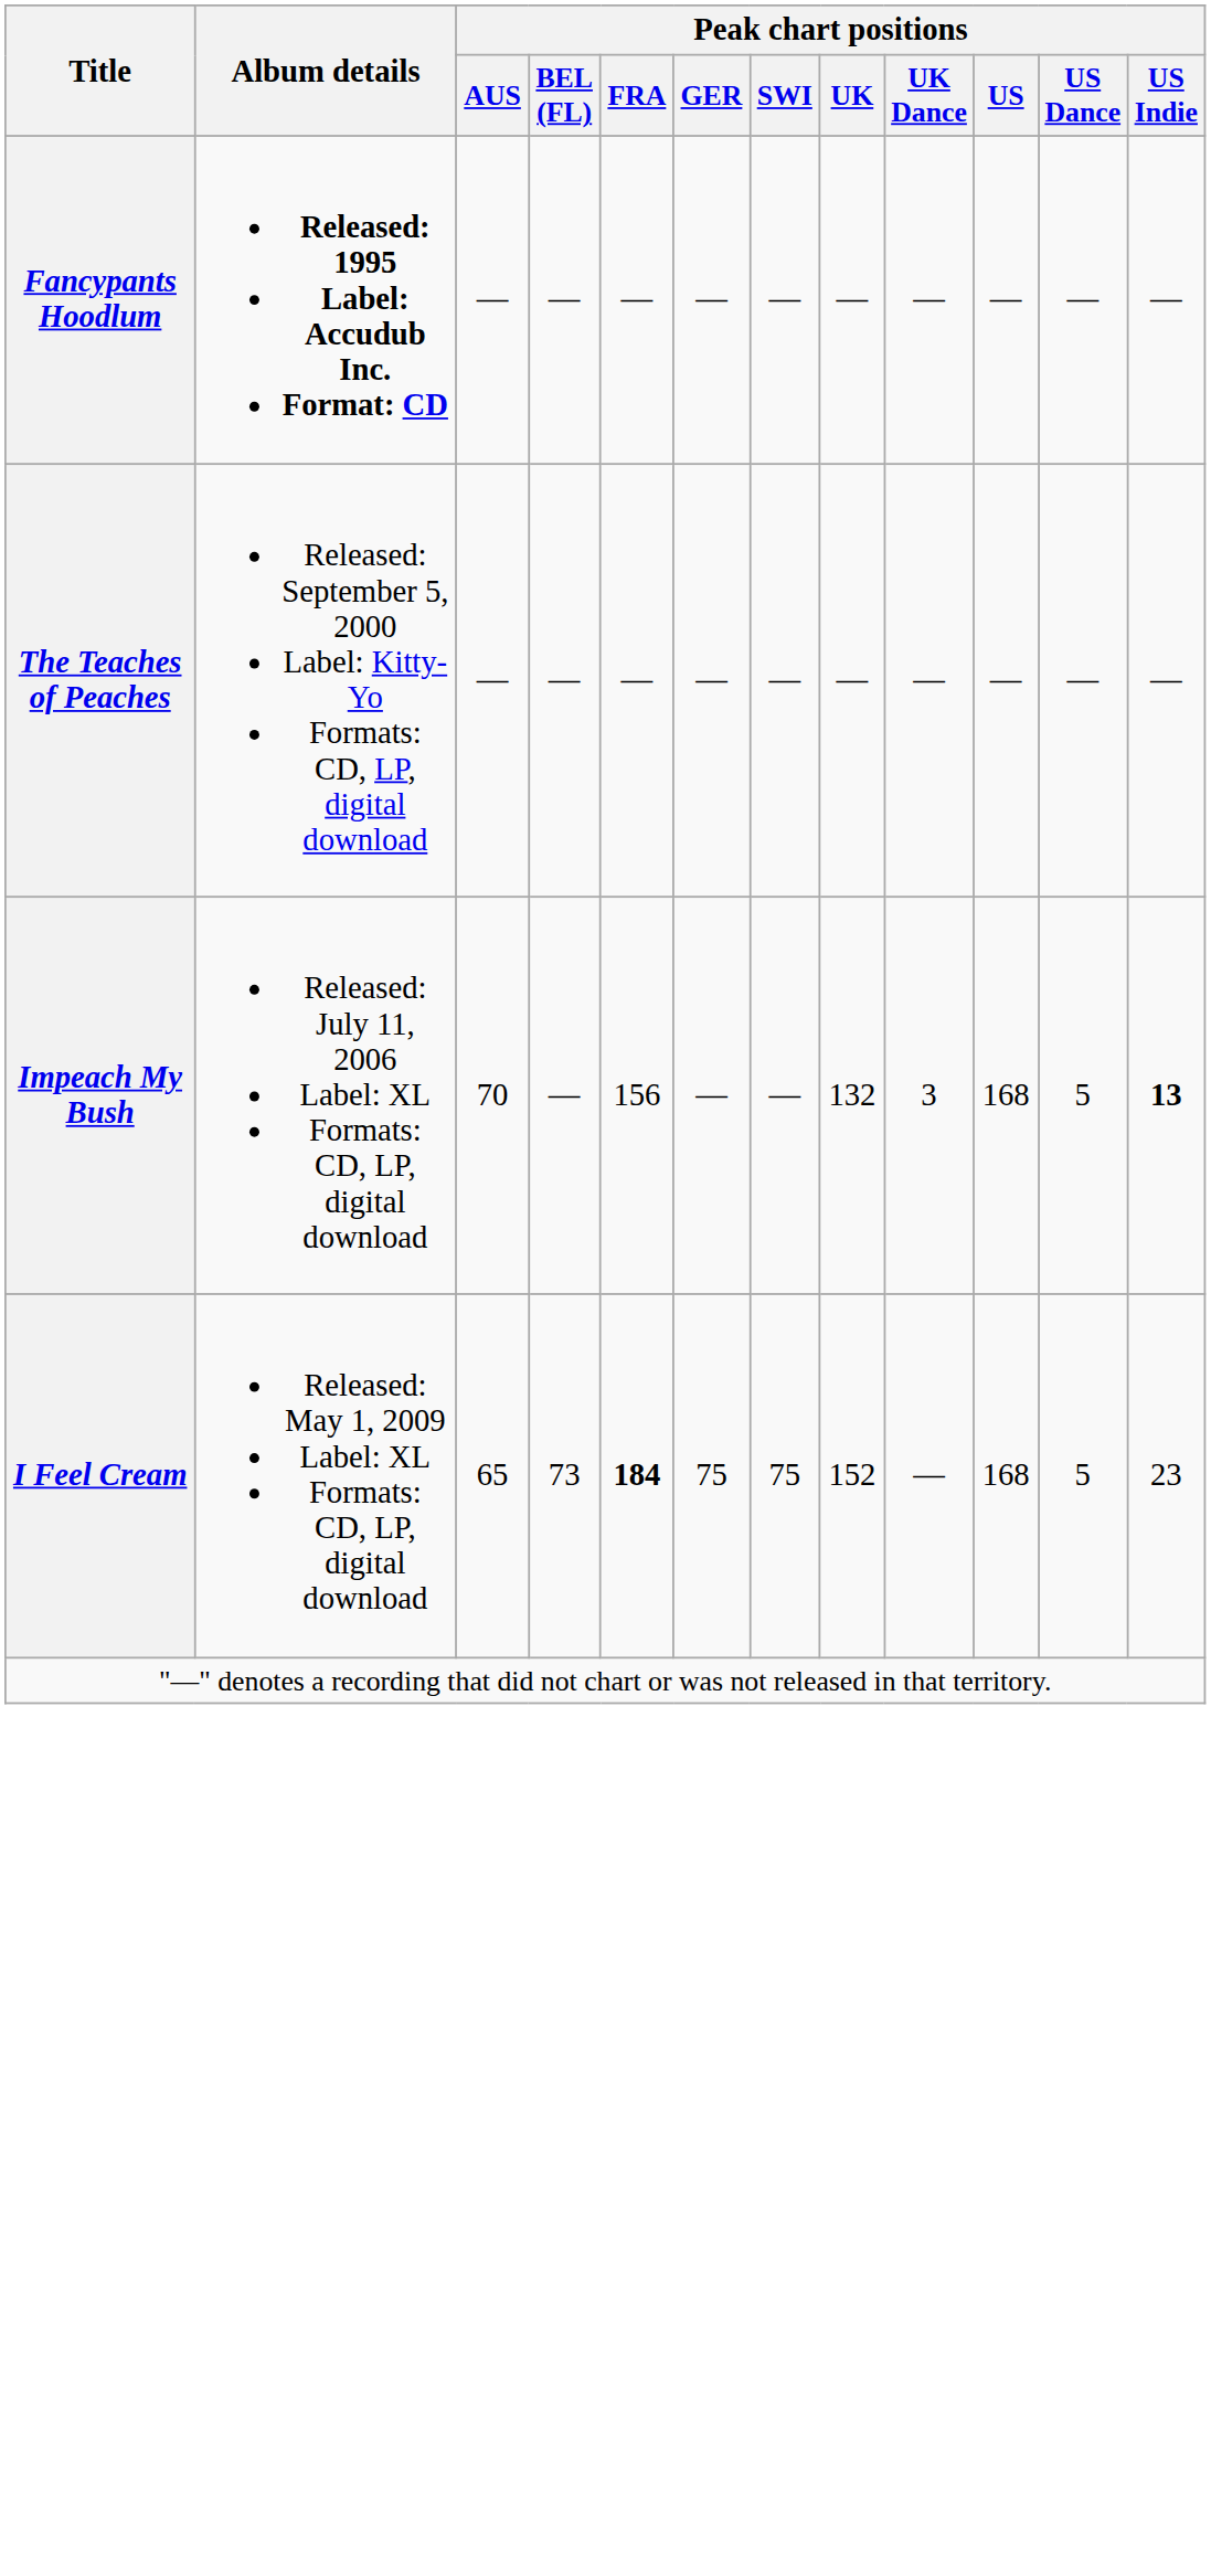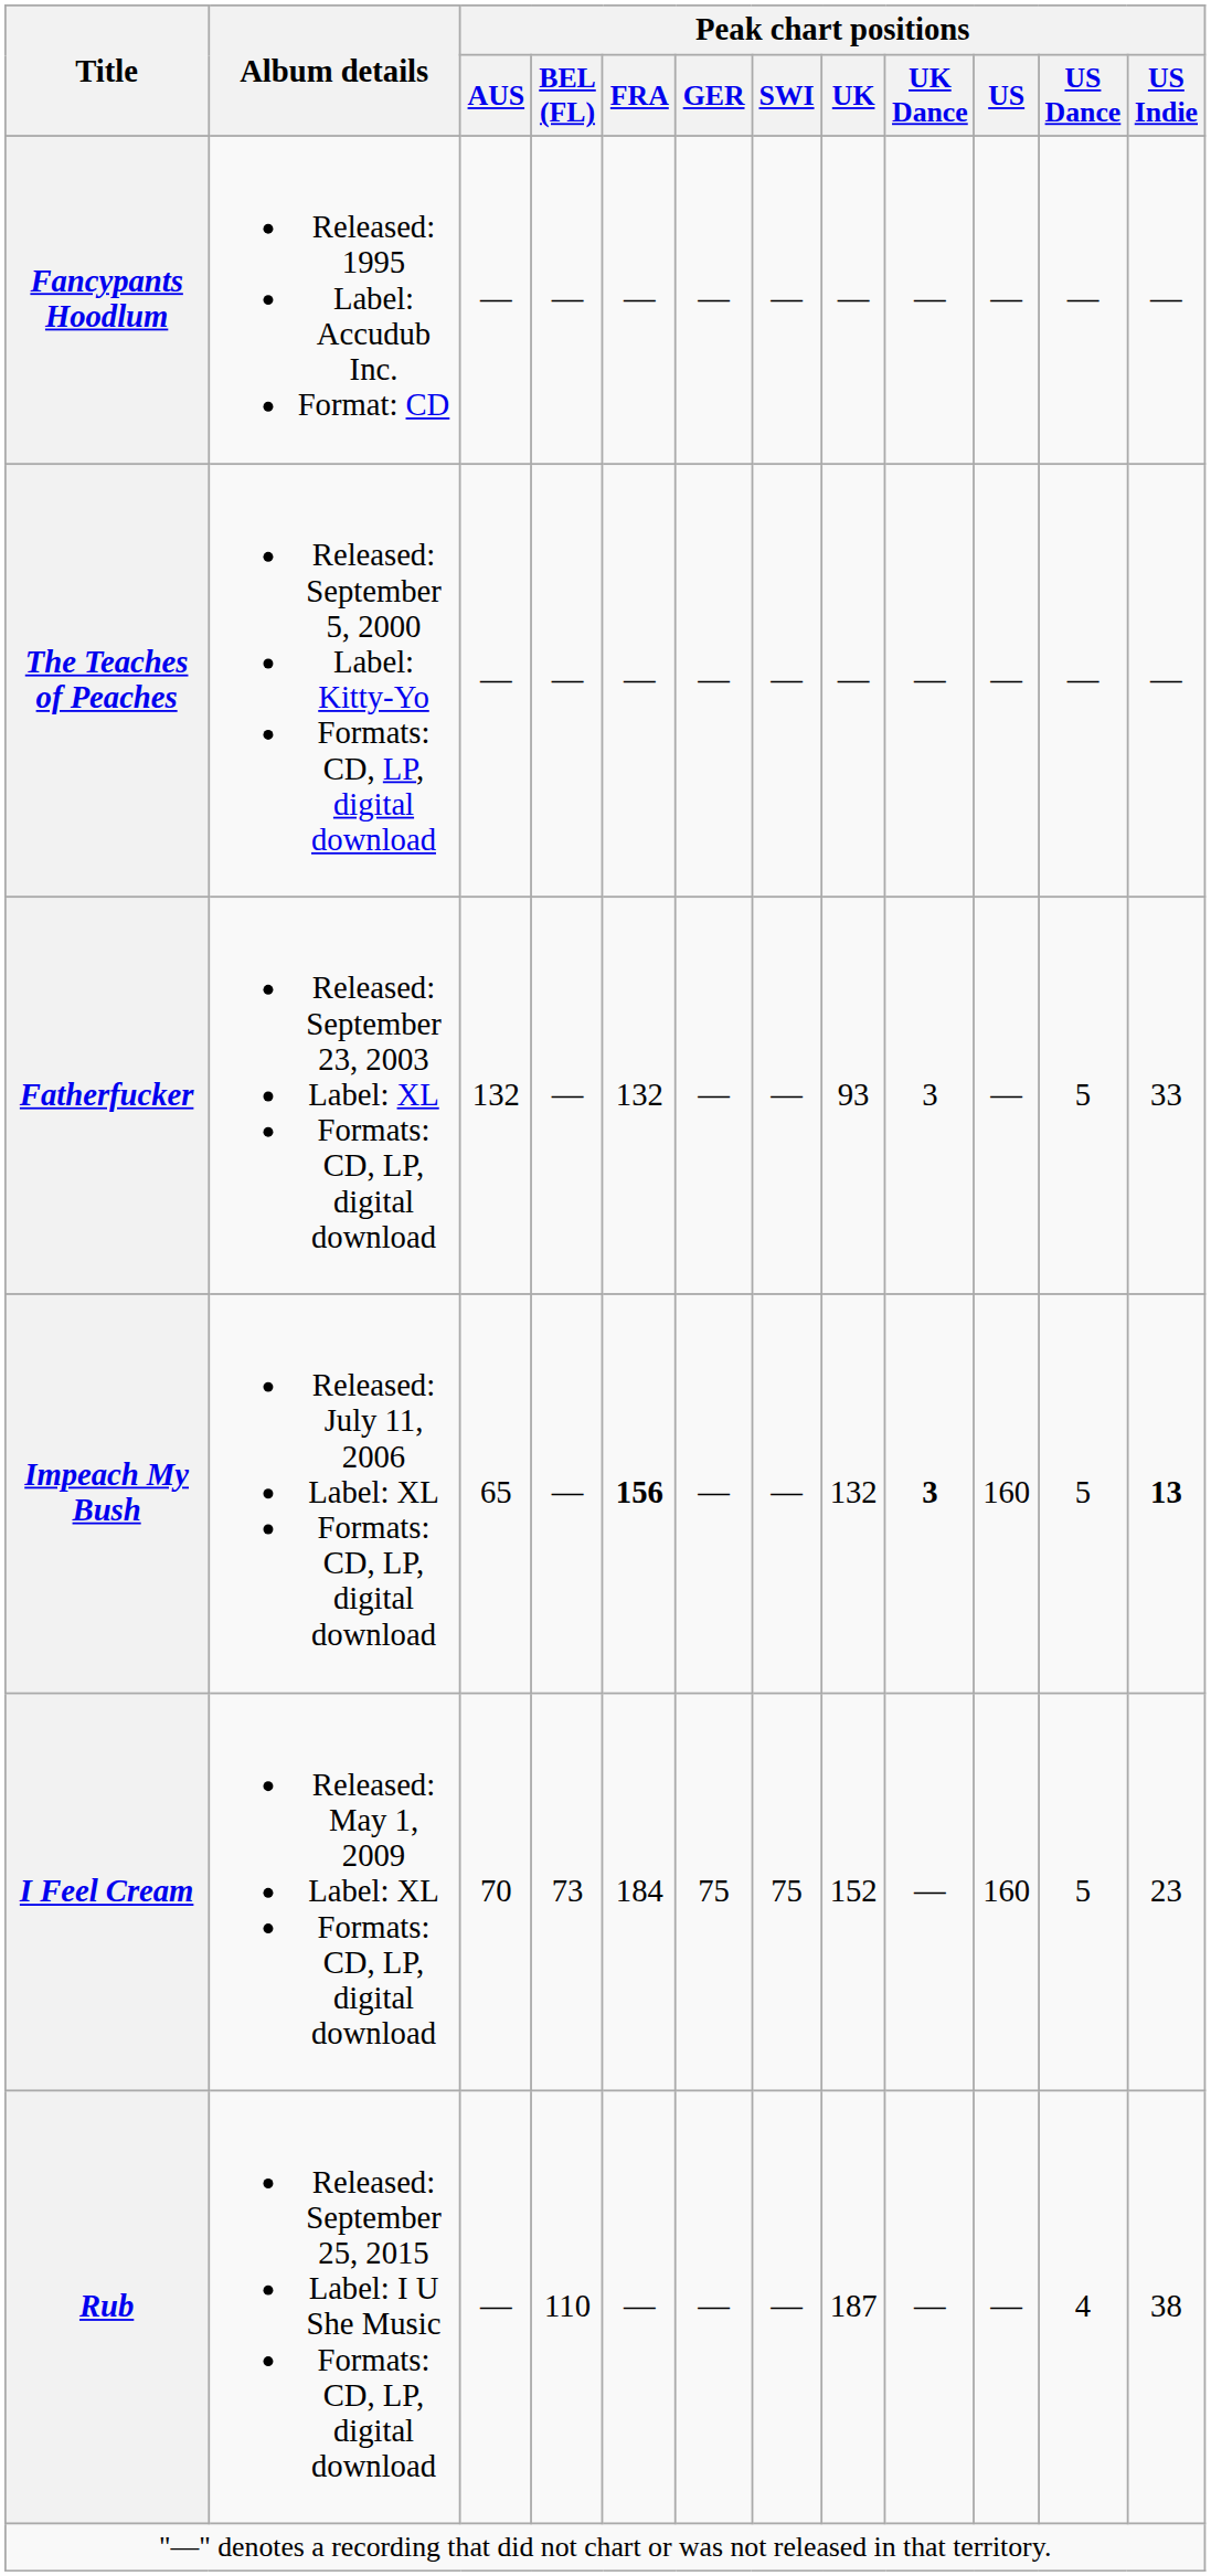 <table class="wikitable plainrowheaders" style="text-align:center;">
 <tr>
 <th scope="col" rowspan="2" style="width:11em;">Title</th>
 <th scope="col" rowspan="2" style="width:16em;">Album details</th>
 <th scope="col" colspan="10">Peak chart positions</th>
 </tr>
 <tr>
 <th scope="col" style="width:2.5em;font-size:90%;"><a href='#'>AUS</a><br></th>
 <th scope="col" style="width:2.5em;font-size:90%;"><a href='#'>BEL<br>(FL)</a><br></th>
 <th scope="col" style="width:2.5em;font-size:90%;"><a href='#'>FRA</a><br></th>
 <th scope="col" style="width:2.5em;font-size:90%;"><a href='#'>GER</a><br></th>
 <th scope="col" style="width:2.5em;font-size:90%;"><a href='#'>SWI</a><br></th>
 <th scope="col" style="width:2.5em;font-size:90%;"><a href='#'>UK</a><br></th>
 <th scope="col" style="width:2.5em;font-size:90%;"><a href='#'>UK<br>Dance</a><br></th>
 <th scope="col" style="width:2.5em;font-size:90%;"><a href='#'>US</a><br></th>
 <th scope="col" style="width:2.5em;font-size:90%;"><a href='#'>US<br>Dance</a><br></th>
 <th scope="col" style="width:2.5em;font-size:90%;"><a href='#'>US<br>Indie</a><br></th>
 </tr>
 <tr>
 <th scope="row"><em><a href='#'>Fancypants Hoodlum</a></em> <br> </th>
-<td><strong><br><ul><li>Released: 1995</li><li>Label: Accudub Inc.</li><li>Format: <a href='#'>CD</a></li></ul></strong></td>
+<td><br><ul><li>Released: 1995</li><li>Label: Accudub Inc.</li><li>Format: <a href='#'>CD</a></li></ul></td>
 <td>—</td>
 <td>—</td>
 <td>—</td>
 <td>—</td>
 <td>—</td>
 <td>—</td>
 <td>—</td>
 <td>—</td>
 <td>—</td>
 <td>—</td>
 </tr>
 <tr>
 <th scope="row"><em><a href='#'>The Teaches of Peaches</a></em></th>
 <td><br><ul><li>Released: September 5, 2000</li><li>Label: <a href='#'>Kitty-Yo</a></li><li>Formats: CD, <a href='#'>LP</a>, <a href='#'>digital download</a></li></ul></td>
 <td>—</td>
 <td>—</td>
 <td>—</td>
 <td>—</td>
 <td>—</td>
 <td>—</td>
 <td>—</td>
 <td>—</td>
 <td>—</td>
 <td>—</td>
 </tr>
 <tr>
+<th scope="row"><em><a href='#'>Fatherfucker</a></em></th>
+<td><br><ul><li>Released: September 23, 2003</li><li>Label: <a href='#'>XL</a></li><li>Formats: CD, LP, digital download</li></ul></td>
+<td>132</td>
+<td>—</td>
+<td>132</td>
+<td>—</td>
+<td>—</td>
+<td>93</td>
+<td>3</td>
+<td>—</td>
+<td>5</td>
+<td>33</td>
+</tr>
+<tr>
 <th scope="row"><em><a href='#'>Impeach My Bush</a></em></th>
 <td><br><ul><li>Released: July 11, 2006</li><li>Label: XL</li><li>Formats: CD, LP, digital download</li></ul></td>
-<td>70</td>
+<td>65</td>
 <td>—</td>
-<td>156</td>
+<td><strong>156</strong></td>
 <td>—</td>
 <td>—</td>
 <td>132</td>
-<td>3</td>
-<td>168</td>
+<td><strong>3</strong></td>
+<td>160</td>
 <td>5</td>
 <td><strong>13</strong></td>
 </tr>
 <tr>
 <th scope="row"><em><a href='#'>I Feel Cream</a></em></th>
 <td><br><ul><li>Released: May 1, 2009</li><li>Label: XL</li><li>Formats: CD, LP, digital download</li></ul></td>
-<td>65</td>
+<td>70</td>
 <td>73</td>
-<td><strong>184</strong></td>
+<td>184</td>
 <td>75</td>
 <td>75</td>
 <td>152</td>
 <td>—</td>
-<td>168</td>
+<td>160</td>
 <td>5</td>
 <td>23</td>
+</tr>
+<tr>
+<th scope="row"><em><a href='#'>Rub</a></em></th>
+<td><br><ul><li>Released: September 25, 2015</li><li>Label: I U She Music</li><li>Formats: CD, LP, digital download</li></ul></td>
+<td>—</td>
+<td>110</td>
+<td>—</td>
+<td>—</td>
+<td>—</td>
+<td>187</td>
+<td>—</td>
+<td>—</td>
+<td>4</td>
+<td>38</td>
 </tr>
 <tr>
 <td colspan="12" style="font-size:90%">"—" denotes a recording that did not chart or was not released in that territory.</td>
 </tr>
 </table>
